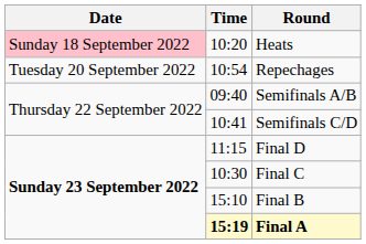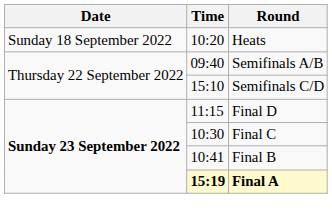 <table class="wikitable">
 <tr>
 <th>Date</th>
 <th>Time</th>
 <th>Round</th>
 </tr>
 <tr>
-<td style="background: pink;">Sunday 18 September 2022</td>
+<td>Sunday 18 September 2022</td>
 <td>10:20</td>
 <td>Heats</td>
-</tr>
-<tr>
-<td>Tuesday 20 September 2022</td>
-<td>10:54</td>
-<td>Repechages</td>
 </tr>
 <tr>
 <td rowspan=2>Thursday 22 September 2022</td>
 <td>09:40</td>
 <td>Semifinals A/B</td>
 </tr>
 <tr>
-<td>10:41</td>
+<td>15:10</td>
 <td>Semifinals C/D</td>
 </tr>
 <tr>
 <td rowspan=4><strong>Sunday 23 September 2022</strong></td>
 <td>11:15</td>
 <td>Final D</td>
 </tr>
 <tr>
 <td>10:30</td>
 <td>Final C</td>
 </tr>
 <tr>
-<td>15:10</td>
+<td>10:41</td>
 <td>Final B</td>
 </tr>
 <tr>
 <td style=background:lemonchiffon><strong>15:19</strong></td>
 <td style=background:lemonchiffon><strong>Final A</strong></td>
 </tr>
 </table>
